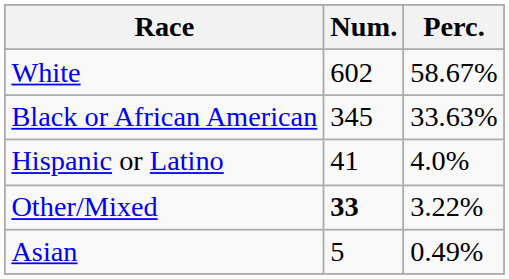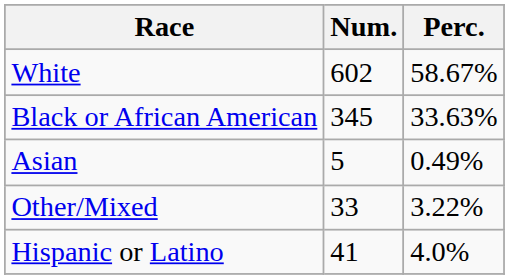 <table class="wikitable">
 <tr>
 <th>Race</th>
 <th>Num.</th>
 <th>Perc.</th>
 </tr>
 <tr>
 <td><a href='#'>White</a></td>
 <td>602</td>
 <td>58.67%</td>
 </tr>
 <tr>
 <td><a href='#'>Black or African American</a></td>
 <td>345</td>
 <td>33.63%</td>
 </tr>
 <tr>
+<td><a href='#'>Asian</a></td>
+<td>5</td>
+<td>0.49%</td>
+</tr>
+<tr>
+<td><a href='#'>Other/Mixed</a></td>
+<td>33</td>
+<td>3.22%</td>
+</tr>
+<tr>
 <td><a href='#'>Hispanic</a> or <a href='#'>Latino</a></td>
 <td>41</td>
 <td>4.0%</td>
 </tr>
-<tr>
-<td><a href='#'>Other/Mixed</a></td>
-<td><strong>33</strong></td>
-<td>3.22%</td>
-</tr>
-<tr>
-<td><a href='#'>Asian</a></td>
-<td>5</td>
-<td>0.49%</td>
-</tr>
 </table>
